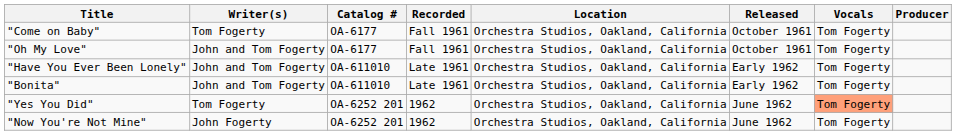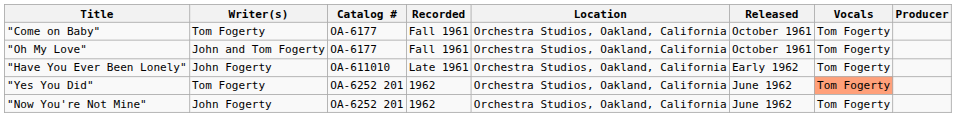 <table class="wikitable">
 <tr>
 <th>Title</th>
 <th>Writer(s)</th>
 <th>Catalog #</th>
 <th>Recorded</th>
 <th>Location</th>
 <th>Released</th>
 <th>Vocals</th>
 <th>Producer</th>
 </tr>
 <tr>
 <td>"Come on Baby"</td>
 <td>Tom Fogerty</td>
 <td>OA-6177</td>
 <td>Fall 1961</td>
 <td>Orchestra Studios, Oakland, California</td>
 <td>October 1961</td>
 <td>Tom Fogerty</td>
 <td></td>
 </tr>
 <tr>
 <td>"Oh My Love"</td>
 <td>John and Tom Fogerty</td>
 <td>OA-6177</td>
 <td>Fall 1961</td>
 <td>Orchestra Studios, Oakland, California</td>
 <td>October 1961</td>
 <td>Tom Fogerty</td>
 <td></td>
 </tr>
 <tr>
 <td>"Have You Ever Been Lonely"</td>
-<td>John and Tom Fogerty</td>
-<td>OA-611010</td>
-<td>Late 1961</td>
-<td>Orchestra Studios, Oakland, California</td>
-<td>Early 1962</td>
-<td>Tom Fogerty</td>
-<td></td>
-</tr>
-<tr>
-<td>"Bonita"</td>
-<td>John and Tom Fogerty</td>
+<td>John Fogerty</td>
 <td>OA-611010</td>
 <td>Late 1961</td>
 <td>Orchestra Studios, Oakland, California</td>
 <td>Early 1962</td>
 <td>Tom Fogerty</td>
 <td></td>
 </tr>
 <tr>
 <td>"Yes You Did"</td>
 <td>Tom Fogerty</td>
 <td>OA-6252 201</td>
 <td>1962</td>
 <td>Orchestra Studios, Oakland, California</td>
 <td>June 1962</td>
 <td style="background: lightsalmon;">Tom Fogerty</td>
 <td></td>
 </tr>
 <tr>
 <td>"Now You're Not Mine"</td>
 <td>John Fogerty</td>
 <td>OA-6252 201</td>
 <td>1962</td>
 <td>Orchestra Studios, Oakland, California</td>
 <td>June 1962</td>
 <td>Tom Fogerty</td>
 <td></td>
 </tr>
 </table>
